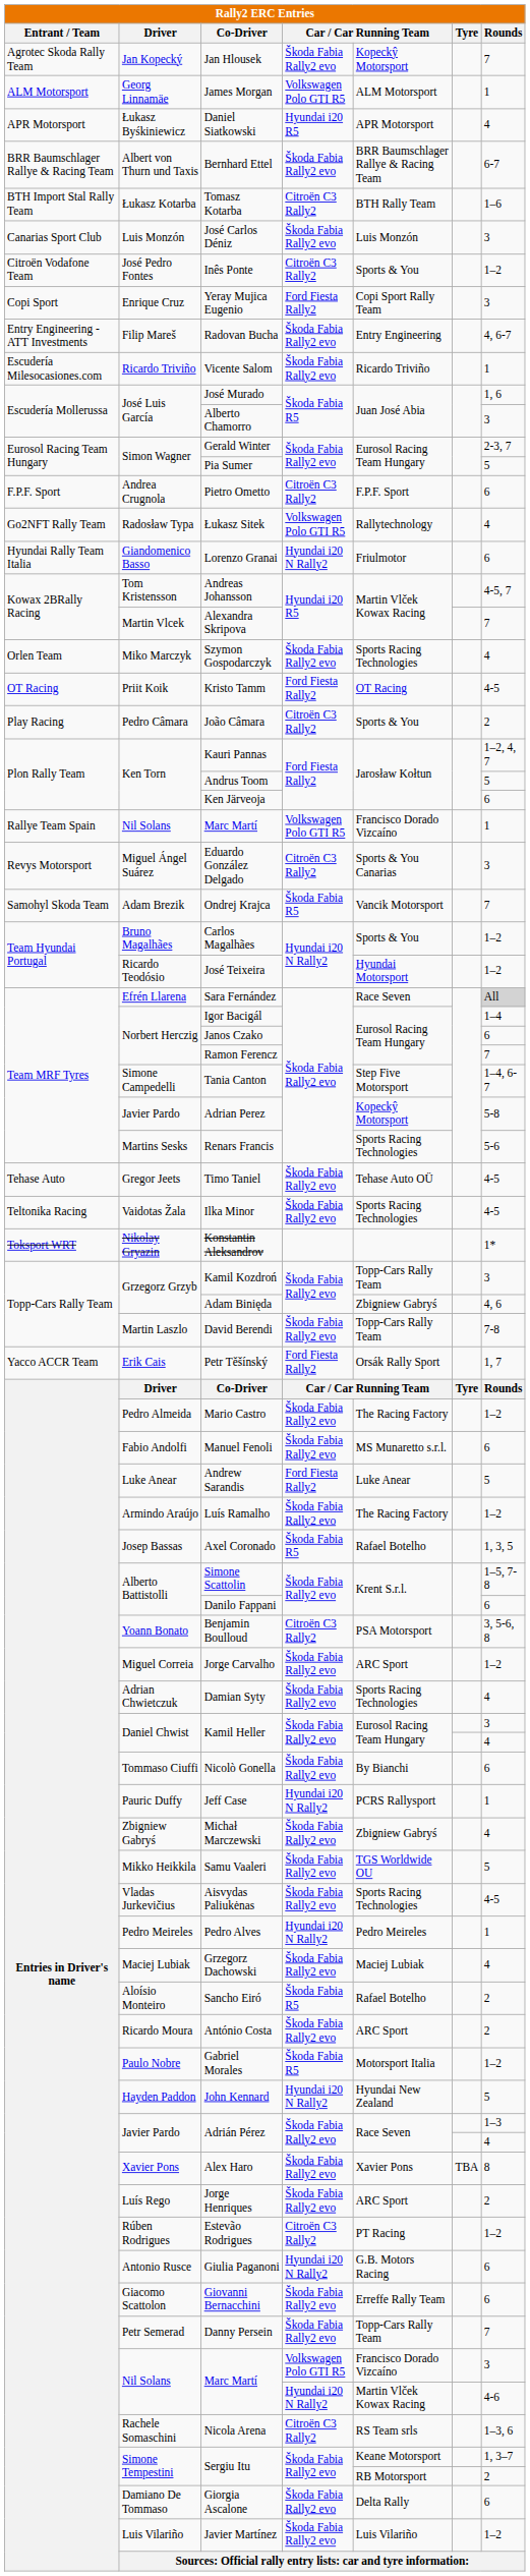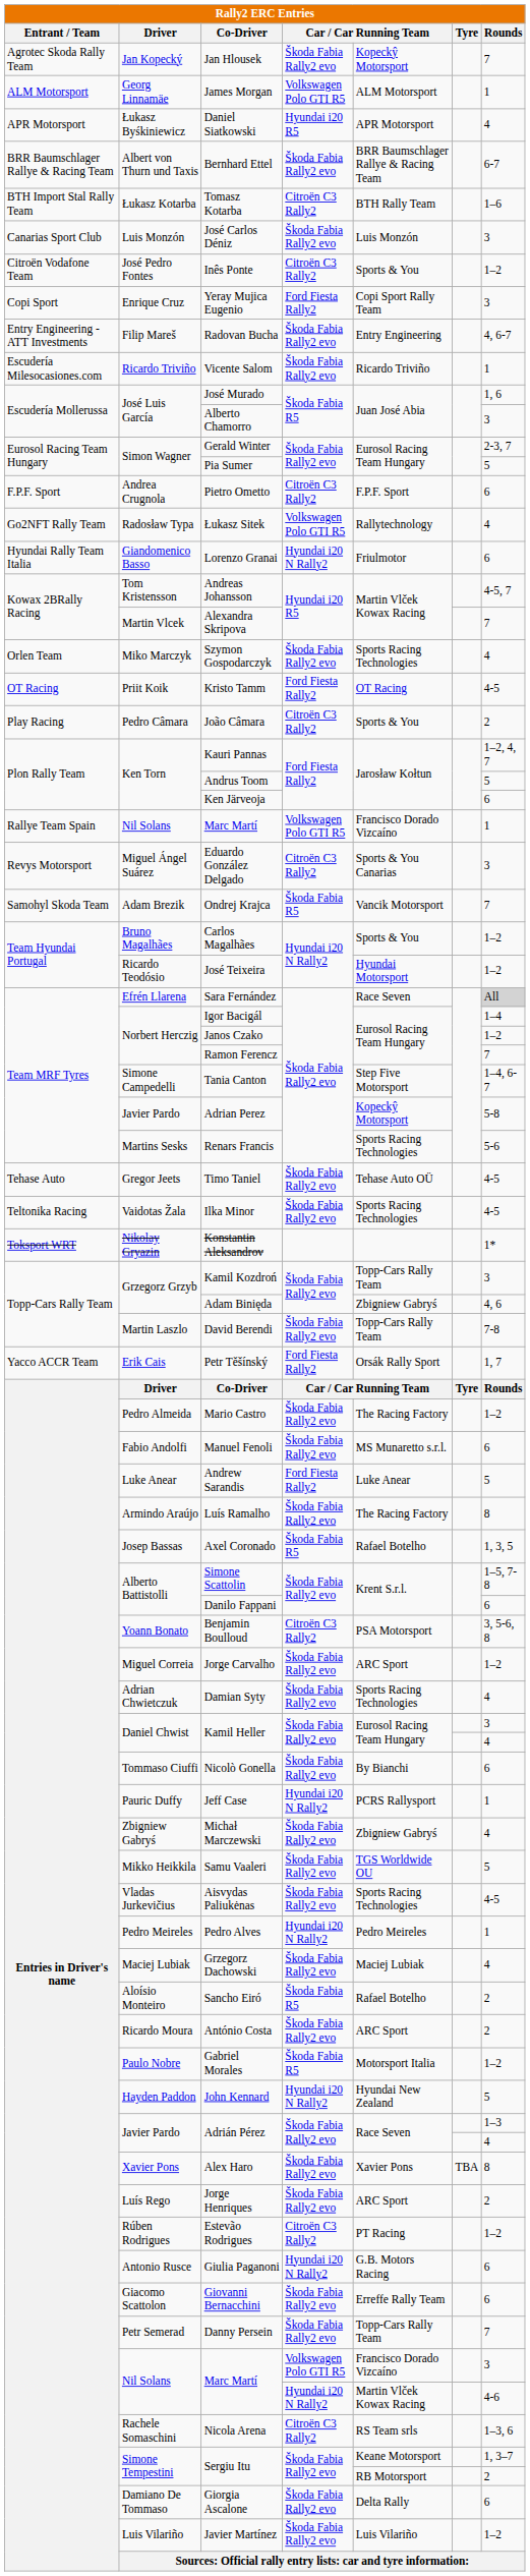 <table class="wikitable" style="font-size: 85%">
 <tr>
 <th colspan="7" style="color:white; background-color:#eb7700;">Rally2 ERC Entries</th>
 </tr>
 <tr>
 <th>Entrant / Team</th>
 <th>Driver</th>
 <th>Co-Driver</th>
 <th colspan="2">Car / Car Running Team</th>
 <th>Tyre</th>
 <th>Rounds</th>
 </tr>
 <tr>
 <td> Agrotec Skoda Rally Team</td>
 <td> <a href='#'>Jan Kopecký</a></td>
 <td> Jan Hlousek</td>
 <td><a href='#'>Škoda Fabia Rally2 evo</a></td>
 <td> <a href='#'>Kopeckŷ Motorsport</a></td>
 <td></td>
 <td>7</td>
 </tr>
 <tr>
 <td> <a href='#'>ALM Motorsport</a></td>
 <td> <a href='#'>Georg Linnamäe</a></td>
 <td> James Morgan</td>
 <td><a href='#'>Volkswagen Polo GTI R5</a></td>
 <td> ALM Motorsport</td>
 <td></td>
 <td>1</td>
 </tr>
 <tr>
 <td> APR Motorsport</td>
 <td> Łukasz Byśkiniewicz</td>
 <td> Daniel Siatkowski</td>
 <td><a href='#'>Hyundai i20 R5</a></td>
 <td> APR Motorsport</td>
 <td></td>
 <td>4</td>
 </tr>
 <tr>
 <td> BRR Baumschlager Rallye & Racing Team</td>
 <td> Albert von Thurn und Taxis</td>
 <td> Bernhard Ettel</td>
 <td><a href='#'>Škoda Fabia Rally2 evo</a></td>
 <td> BRR Baumschlager Rallye & Racing Team</td>
 <td></td>
 <td>6-7</td>
 </tr>
 <tr>
 <td> BTH Import Stal Rally Team</td>
 <td> Łukasz Kotarba</td>
 <td> Tomasz Kotarba</td>
 <td><a href='#'>Citroën C3 Rally2</a></td>
 <td> BTH Rally Team</td>
 <td></td>
 <td>1–6</td>
 </tr>
 <tr>
 <td> Canarias Sport Club</td>
 <td> Luis Monzón</td>
 <td> José Carlos Déniz</td>
 <td><a href='#'>Škoda Fabia Rally2 evo</a></td>
 <td> Luis Monzón</td>
 <td></td>
 <td>3</td>
 </tr>
 <tr>
 <td> Citroën Vodafone Team</td>
 <td> José Pedro Fontes</td>
 <td> Inês Ponte</td>
 <td><a href='#'>Citroën C3 Rally2</a></td>
 <td> Sports & You</td>
 <td></td>
 <td>1–2</td>
 </tr>
 <tr>
 <td> Copi Sport</td>
 <td> Enrique Cruz</td>
 <td> Yeray Mujica Eugenio</td>
 <td><a href='#'>Ford Fiesta Rally2</a></td>
 <td> Copi Sport Rally Team</td>
 <td></td>
 <td>3</td>
 </tr>
 <tr>
 <td> Entry Engineering - ATT Investments</td>
 <td> Filip Mareš</td>
 <td> Radovan Bucha</td>
 <td><a href='#'>Škoda Fabia Rally2 evo</a></td>
 <td> Entry Engineering</td>
 <td></td>
 <td>4, 6-7</td>
 </tr>
 <tr>
 <td> Escudería Milesocasiones.com</td>
 <td> <a href='#'>Ricardo Triviño</a></td>
 <td> Vicente Salom</td>
 <td><a href='#'>Škoda Fabia Rally2 evo</a></td>
 <td> Ricardo Triviño</td>
 <td></td>
 <td>1</td>
 </tr>
 <tr>
 <td rowspan="2"> Escudería Mollerussa</td>
 <td rowspan="2"> José Luis García</td>
 <td> José Murado</td>
 <td rowspan="2"><a href='#'>Škoda Fabia R5</a></td>
 <td rowspan="2"> Juan José Abia</td>
 <td rowspan="2"></td>
 <td>1, 6</td>
 </tr>
 <tr>
 <td> Alberto Chamorro</td>
 <td>3</td>
 </tr>
 <tr>
 <td rowspan="2"> Eurosol Racing Team Hungary</td>
 <td rowspan="2"> Simon Wagner</td>
 <td> Gerald Winter</td>
 <td rowspan="2"><a href='#'>Škoda Fabia Rally2 evo</a></td>
 <td rowspan="2"> Eurosol Racing Team Hungary</td>
 <td rowspan="2"></td>
 <td>2-3, 7</td>
 </tr>
 <tr>
 <td> Pia Sumer</td>
 <td>5</td>
 </tr>
 <tr>
 <td> F.P.F. Sport</td>
 <td> Andrea Crugnola</td>
 <td> Pietro Ometto</td>
 <td><a href='#'>Citroën C3 Rally2</a></td>
 <td> F.P.F. Sport</td>
 <td></td>
 <td>6</td>
 </tr>
 <tr>
 <td>Go2NFT Rally Team</td>
 <td> Radosław Typa</td>
 <td> Łukasz Sitek</td>
 <td><a href='#'>Volkswagen Polo GTI R5</a></td>
 <td> Rallytechnology</td>
 <td></td>
 <td>4</td>
 </tr>
 <tr>
 <td> Hyundai Rally Team Italia</td>
 <td> <a href='#'>Giandomenico Basso</a></td>
 <td> Lorenzo Granai</td>
 <td><a href='#'>Hyundai i20 N Rally2</a></td>
 <td> Friulmotor</td>
 <td></td>
 <td>6</td>
 </tr>
 <tr>
 <td rowspan="2"> Kowax 2BRally Racing</td>
 <td> Tom Kristensson</td>
 <td> Andreas Johansson</td>
 <td rowspan="2"><a href='#'>Hyundai i20 R5</a></td>
 <td rowspan="2"> Martin Vlček Kowax Racing</td>
 <td></td>
 <td>4-5, 7</td>
 </tr>
 <tr>
 <td> Martin Vlcek</td>
 <td> Alexandra Skripova</td>
 <td></td>
 <td>7</td>
 </tr>
 <tr>
 <td> Orlen Team</td>
 <td> Miko Marczyk</td>
 <td> Szymon Gospodarczyk</td>
 <td><a href='#'>Škoda Fabia Rally2 evo</a></td>
 <td> Sports Racing Technologies</td>
 <td></td>
 <td>4</td>
 </tr>
 <tr>
 <td> <a href='#'>OT Racing</a></td>
 <td> Priit Koik</td>
 <td> Kristo Tamm</td>
 <td><a href='#'>Ford Fiesta Rally2</a></td>
 <td> <a href='#'>OT Racing</a></td>
 <td></td>
 <td>4-5</td>
 </tr>
 <tr>
 <td> Play Racing</td>
 <td> Pedro Câmara</td>
 <td> João Câmara</td>
 <td><a href='#'>Citroën C3 Rally2</a></td>
 <td> Sports & You</td>
 <td></td>
 <td>2</td>
 </tr>
 <tr>
 <td rowspan="3"> Plon Rally Team</td>
 <td rowspan="3"> Ken Torn</td>
 <td> Kauri Pannas</td>
 <td rowspan="3"><a href='#'>Ford Fiesta Rally2</a></td>
 <td rowspan="3"> Jarosław Kołtun</td>
 <td rowspan="3"></td>
 <td>1–2, 4, 7</td>
 </tr>
 <tr>
 <td> Andrus Toom</td>
 <td>5</td>
 </tr>
 <tr>
 <td> Ken Järveoja</td>
 <td>6</td>
 </tr>
 <tr>
 <td> Rallye Team Spain</td>
 <td> <a href='#'>Nil Solans</a></td>
 <td> <a href='#'>Marc Martí</a></td>
 <td><a href='#'>Volkswagen Polo GTI R5</a></td>
 <td> Francisco Dorado Vizcaíno</td>
 <td></td>
 <td>1</td>
 </tr>
 <tr>
 <td> Revys Motorsport</td>
 <td> Miguel Ángel Suárez</td>
 <td> Eduardo González Delgado</td>
 <td><a href='#'>Citroën C3 Rally2</a></td>
 <td> Sports & You Canarias</td>
 <td></td>
 <td>3</td>
 </tr>
 <tr>
 <td> Samohyl Skoda Team</td>
 <td> Adam Brezik</td>
 <td> Ondrej Krajca</td>
 <td><a href='#'>Škoda Fabia R5</a></td>
 <td> Vancik Motorsport</td>
 <td></td>
 <td>7</td>
 </tr>
 <tr>
 <td rowspan="2"> <a href='#'>Team Hyundai Portugal</a></td>
 <td> <a href='#'>Bruno Magalhães</a></td>
 <td> Carlos Magalhães</td>
 <td rowspan="2"><a href='#'>Hyundai i20 N Rally2</a></td>
 <td> Sports & You</td>
 <td></td>
 <td>1–2</td>
 </tr>
 <tr>
 <td> Ricardo Teodósio</td>
 <td> José Teixeira</td>
 <td> <a href='#'>Hyundai Motorsport</a></td>
 <td></td>
 <td>1–2</td>
 </tr>
 <tr>
 <td rowspan="7"> <a href='#'>Team MRF Tyres</a></td>
 <td> <a href='#'>Efrén Llarena</a></td>
 <td> Sara Fernández</td>
 <td rowspan="7"><a href='#'>Škoda Fabia Rally2 evo</a></td>
 <td> Race Seven</td>
 <td rowspan="7"></td>
 <td style="background: lightgrey;">All</td>
 </tr>
 <tr>
 <td rowspan="3"> Norbert Herczig</td>
 <td> Igor Bacigál</td>
 <td rowspan="3"> Eurosol Racing Team Hungary</td>
 <td>1–4</td>
 </tr>
 <tr>
 <td> Janos Czako</td>
-<td>6</td>
+<td>1–2</td>
 </tr>
 <tr>
 <td> Ramon Ferencz</td>
 <td>7</td>
 </tr>
 <tr>
 <td> Simone Campedelli</td>
 <td> Tania Canton</td>
 <td> Step Five Motorsport</td>
 <td>1–4, 6-7</td>
 </tr>
 <tr>
 <td> Javier Pardo</td>
 <td> Adrian Perez</td>
 <td> <a href='#'>Kopeckŷ Motorsport</a></td>
 <td>5-8</td>
 </tr>
 <tr>
 <td> Martins Sesks</td>
 <td> Renars Francis</td>
 <td> Sports Racing Technologies</td>
 <td>5-6</td>
 </tr>
 <tr>
 <td> Tehase Auto</td>
 <td> Gregor Jeets</td>
 <td> Timo Taniel</td>
 <td><a href='#'>Škoda Fabia Rally2 evo</a></td>
 <td> Tehase Auto OÜ</td>
 <td></td>
 <td>4-5</td>
 </tr>
 <tr>
 <td>Teltonika Racing</td>
 <td> Vaidotas Žala</td>
 <td> Ilka Minor</td>
 <td><a href='#'>Škoda Fabia Rally2 evo</a></td>
 <td> Sports Racing Technologies</td>
 <td></td>
 <td>4-5</td>
 </tr>
 <tr>
 <td><s> <a href='#'>Toksport WRT</a></s></td>
 <td><s> <a href='#'>Nikolay Gryazin</a></s></td>
 <td><s> Konstantin Aleksandrov</s></td>
 <td></td>
 <td></td>
 <td></td>
 <td>1*</td>
 </tr>
 <tr>
 <td rowspan="3"> Topp-Cars Rally Team</td>
 <td rowspan="2"> Grzegorz Grzyb</td>
 <td> Kamil Kozdroń</td>
 <td rowspan="2"><a href='#'>Škoda Fabia Rally2 evo</a></td>
 <td> Topp-Cars Rally Team</td>
 <td></td>
 <td>3</td>
 </tr>
 <tr>
 <td> Adam Binięda</td>
 <td> Zbigniew Gabryś</td>
 <td></td>
 <td>4, 6</td>
 </tr>
 <tr>
 <td> Martin Laszlo</td>
 <td> David Berendi</td>
 <td><a href='#'>Škoda Fabia Rally2 evo</a></td>
 <td> Topp-Cars Rally Team</td>
 <td></td>
 <td>7-8</td>
 </tr>
 <tr>
 <td> Yacco ACCR Team</td>
 <td> <a href='#'>Erik Cais</a></td>
 <td> Petr Těšínský</td>
 <td><a href='#'>Ford Fiesta Rally2</a></td>
 <td> Orsák Rally Sport</td>
 <td></td>
 <td>1, 7</td>
 </tr>
 <tr>
 <th rowspan="40">Entries in Driver's name</th>
 <th>Driver</th>
 <th>Co-Driver</th>
 <th colspan="2">Car / Car Running Team</th>
 <th>Tyre</th>
 <th>Rounds</th>
 </tr>
 <tr>
 <td> Pedro Almeida</td>
 <td> Mario Castro</td>
 <td><a href='#'>Škoda Fabia Rally2 evo</a></td>
 <td> The Racing Factory</td>
 <td></td>
 <td>1–2</td>
 </tr>
 <tr>
 <td> Fabio Andolfi</td>
 <td> Manuel Fenoli</td>
 <td><a href='#'>Škoda Fabia Rally2 evo</a></td>
 <td> MS Munaretto s.r.l.</td>
 <td></td>
 <td>6</td>
 </tr>
 <tr>
 <td> Luke Anear</td>
 <td> Andrew Sarandis</td>
 <td><a href='#'>Ford Fiesta Rally2</a></td>
 <td> Luke Anear</td>
 <td></td>
 <td>5</td>
 </tr>
 <tr>
 <td> Armindo Araújo</td>
 <td> Luís Ramalho</td>
 <td><a href='#'>Škoda Fabia Rally2 evo</a></td>
 <td> The Racing Factory</td>
 <td></td>
-<td>1–2</td>
+<td>8</td>
 </tr>
 <tr>
 <td> Josep Bassas</td>
 <td> Axel Coronado</td>
 <td><a href='#'>Škoda Fabia R5</a></td>
 <td> Rafael Botelho</td>
 <td></td>
 <td>1, 3, 5</td>
 </tr>
 <tr>
 <td rowspan="2"> Alberto Battistolli</td>
 <td> <a href='#'>Simone Scattolin</a></td>
 <td rowspan="2"><a href='#'>Škoda Fabia Rally2 evo</a></td>
 <td rowspan="2"> Krent S.r.l.</td>
 <td rowspan="2"></td>
 <td>1–5, 7-8</td>
 </tr>
 <tr>
 <td> Danilo Fappani</td>
 <td>6</td>
 </tr>
 <tr>
 <td> <a href='#'>Yoann Bonato</a></td>
 <td> Benjamin Boulloud</td>
 <td><a href='#'>Citroën C3 Rally2</a></td>
 <td> PSA Motorsport</td>
 <td></td>
 <td>3, 5-6, 8</td>
 </tr>
 <tr>
 <td> Miguel Correia</td>
 <td> Jorge Carvalho</td>
 <td><a href='#'>Škoda Fabia Rally2 evo</a></td>
 <td> ARC Sport</td>
 <td></td>
 <td>1–2</td>
 </tr>
 <tr>
 <td> Adrian Chwietczuk</td>
 <td> Damian Syty</td>
 <td><a href='#'>Škoda Fabia Rally2 evo</a></td>
 <td> Sports Racing Technologies</td>
 <td></td>
 <td>4</td>
 </tr>
 <tr>
 <td rowspan="2"> Daniel Chwist</td>
 <td rowspan="2"> Kamil Heller</td>
 <td rowspan="2"><a href='#'>Škoda Fabia Rally2 evo</a></td>
 <td rowspan="2"> Eurosol Racing Team Hungary</td>
 <td></td>
 <td>3</td>
 </tr>
 <tr>
 <td></td>
 <td>4</td>
 </tr>
 <tr>
 <td> Tommaso Ciuffi</td>
 <td> Nicolò Gonella</td>
 <td><a href='#'>Škoda Fabia Rally2 evo</a></td>
 <td> By Bianchi</td>
 <td></td>
 <td>6</td>
 </tr>
 <tr>
 <td> Pauric Duffy</td>
 <td> Jeff Case</td>
 <td><a href='#'>Hyundai i20 N Rally2</a></td>
 <td> PCRS Rallysport</td>
 <td></td>
 <td>1</td>
 </tr>
 <tr>
 <td> Zbigniew Gabryś</td>
 <td> Michał Marczewski</td>
 <td><a href='#'>Škoda Fabia Rally2 evo</a></td>
 <td> Zbigniew Gabryś</td>
 <td></td>
 <td>4</td>
 </tr>
 <tr>
 <td> Mikko Heikkila</td>
 <td> Samu Vaaleri</td>
 <td><a href='#'>Škoda Fabia Rally2 evo</a></td>
 <td> <a href='#'>TGS Worldwide OU</a></td>
 <td></td>
 <td>5</td>
 </tr>
 <tr>
 <td> Vladas Jurkevičius</td>
 <td> Aisvydas Paliukėnas</td>
 <td><a href='#'>Škoda Fabia Rally2 evo</a></td>
 <td> Sports Racing Technologies</td>
 <td></td>
 <td>4-5</td>
 </tr>
 <tr>
 <td> Pedro Meireles</td>
 <td> Pedro Alves</td>
 <td><a href='#'>Hyundai i20 N Rally2</a></td>
 <td> Pedro Meireles</td>
 <td></td>
 <td>1</td>
 </tr>
 <tr>
 <td> Maciej Lubiak</td>
 <td> Grzegorz Dachowski</td>
 <td><a href='#'>Škoda Fabia Rally2 evo</a></td>
 <td> Maciej Lubiak</td>
 <td></td>
 <td>4</td>
 </tr>
 <tr>
 <td> Aloísio Monteiro</td>
 <td> Sancho Eiró</td>
 <td><a href='#'>Škoda Fabia R5</a></td>
 <td> Rafael Botelho</td>
 <td></td>
 <td>2</td>
 </tr>
 <tr>
 <td> Ricardo Moura</td>
 <td> António Costa</td>
 <td><a href='#'>Škoda Fabia Rally2 evo</a></td>
 <td> ARC Sport</td>
 <td></td>
 <td>2</td>
 </tr>
 <tr>
 <td> <a href='#'>Paulo Nobre</a></td>
 <td> Gabriel Morales</td>
 <td><a href='#'>Škoda Fabia R5</a></td>
 <td> Motorsport Italia</td>
 <td></td>
 <td>1–2</td>
 </tr>
 <tr>
 <td> <a href='#'>Hayden Paddon</a></td>
 <td> <a href='#'>John Kennard</a></td>
 <td><a href='#'>Hyundai i20 N Rally2</a></td>
 <td> Hyundai New Zealand</td>
 <td></td>
 <td>5</td>
 </tr>
 <tr>
 <td rowspan="2"> Javier Pardo</td>
 <td rowspan="2"> Adrián Pérez</td>
 <td rowspan="2"><a href='#'>Škoda Fabia Rally2 evo</a></td>
 <td rowspan="2"> Race Seven</td>
 <td></td>
 <td>1–3</td>
 </tr>
 <tr>
 <td></td>
 <td>4</td>
 </tr>
 <tr>
 <td> <a href='#'>Xavier Pons</a></td>
 <td> Alex Haro</td>
 <td><a href='#'>Škoda Fabia Rally2 evo</a></td>
 <td> Xavier Pons</td>
 <td>TBA</td>
 <td>8</td>
 </tr>
 <tr>
 <td> Luís Rego</td>
 <td> Jorge Henriques</td>
 <td><a href='#'>Škoda Fabia Rally2 evo</a></td>
 <td> ARC Sport</td>
 <td></td>
 <td>2</td>
 </tr>
 <tr>
 <td> Rúben Rodrigues</td>
 <td> Estevão Rodrigues</td>
 <td><a href='#'>Citroën C3 Rally2</a></td>
 <td> PT Racing</td>
 <td></td>
 <td>1–2</td>
 </tr>
 <tr>
 <td> Antonio Rusce</td>
 <td> Giulia Paganoni</td>
 <td><a href='#'>Hyundai i20 N Rally2</a></td>
 <td> G.B. Motors Racing</td>
 <td></td>
 <td>6</td>
 </tr>
 <tr>
 <td> Giacomo Scattolon</td>
 <td> <a href='#'>Giovanni Bernacchini</a></td>
 <td><a href='#'>Škoda Fabia Rally2 evo</a></td>
 <td> Erreffe Rally Team</td>
 <td></td>
 <td>6</td>
 </tr>
 <tr>
 <td> Petr Semerad</td>
 <td> Danny Persein</td>
 <td><a href='#'>Škoda Fabia Rally2 evo</a></td>
 <td> Topp-Cars Rally Team</td>
 <td></td>
 <td>7</td>
 </tr>
 <tr>
 <td rowspan="2"> <a href='#'>Nil Solans</a></td>
 <td rowspan="2"> <a href='#'>Marc Martí</a></td>
 <td><a href='#'>Volkswagen Polo GTI R5</a></td>
 <td> Francisco Dorado Vizcaíno</td>
 <td></td>
 <td>3</td>
 </tr>
 <tr>
 <td><a href='#'>Hyundai i20 N Rally2</a></td>
 <td> Martin Vlček Kowax Racing</td>
 <td></td>
 <td>4-6</td>
 </tr>
 <tr>
 <td> Rachele Somaschini</td>
 <td> Nicola Arena</td>
 <td><a href='#'>Citroën C3 Rally2</a></td>
 <td> RS Team srls</td>
 <td></td>
 <td>1–3, 6</td>
 </tr>
 <tr>
 <td rowspan="2"> <a href='#'>Simone Tempestini</a></td>
 <td rowspan="2"> Sergiu Itu</td>
 <td rowspan="2"><a href='#'>Škoda Fabia Rally2 evo</a></td>
 <td> Keane Motorsport</td>
 <td></td>
 <td>1, 3–7</td>
 </tr>
 <tr>
 <td> RB Motorsport</td>
 <td></td>
 <td>2</td>
 </tr>
 <tr>
 <td> Damiano De Tommaso</td>
 <td> Giorgia Ascalone</td>
 <td><a href='#'>Škoda Fabia Rally2 evo</a></td>
 <td> Delta Rally</td>
 <td></td>
 <td>6</td>
 </tr>
 <tr>
 <td> Luis Vilariño</td>
 <td> Javier Martínez</td>
 <td><a href='#'>Škoda Fabia Rally2 evo</a></td>
 <td> Luis Vilariño</td>
 <td></td>
 <td>1–2</td>
 </tr>
 <tr>
 <th colspan="7">Sources: Official rally entry lists: car and tyre information:</th>
 </tr>
 </table>
